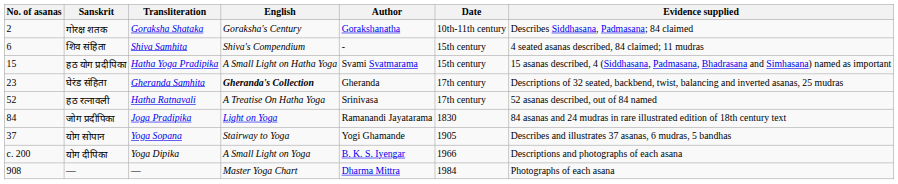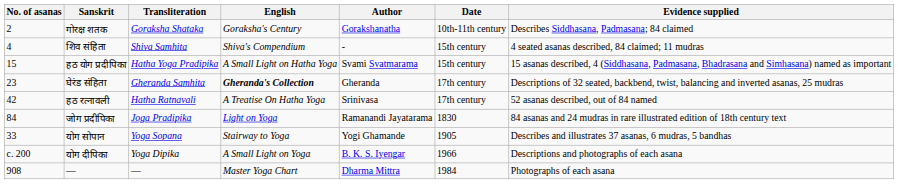 <table class="wikitable">
 <tr>
 <th>No. of asanas</th>
 <th>Sanskrit</th>
 <th>Transliteration</th>
 <th>English</th>
 <th>Author</th>
 <th>Date</th>
 <th>Evidence supplied</th>
 </tr>
 <tr>
 <td>2</td>
 <td>गोरक्ष शतक</td>
 <td><em><a href='#'>Goraksha Shataka</a></em></td>
 <td><em>Goraksha's Century</em></td>
 <td><a href='#'>Gorakshanatha</a></td>
 <td>10th-11th century</td>
 <td>Describes <a href='#'>Siddhasana</a>, <a href='#'>Padmasana</a>; 84 claimed</td>
 </tr>
 <tr>
-<td>6</td>
+<td>4</td>
 <td>शिव संहिता</td>
 <td><em><a href='#'>Shiva Samhita</a></em></td>
 <td><em>Shiva's Compendium</em></td>
 <td>-</td>
 <td>15th century</td>
 <td>4 seated asanas described, 84 claimed; 11 mudras</td>
 </tr>
 <tr>
 <td>15</td>
 <td>हठ योग प्रदीपिका</td>
 <td><em><a href='#'>Hatha Yoga Pradipika</a></em></td>
 <td><em>A Small Light on Hatha Yoga</em></td>
 <td>Svami <a href='#'>Svatmarama</a></td>
 <td>15th century</td>
 <td>15 asanas described, 4 (<a href='#'>Siddhasana</a>, <a href='#'>Padmasana</a>, <a href='#'>Bhadrasana</a> and <a href='#'>Simhasana</a>) named as important</td>
 </tr>
 <tr>
 <td>23</td>
 <td>घेरंड संहिता</td>
 <td><em><a href='#'>Gheranda Samhita</a></em></td>
 <td><strong><em>Gheranda's Collection</em></strong></td>
 <td>Gheranda</td>
 <td>17th century</td>
 <td>Descriptions of 32 seated, backbend, twist, balancing and inverted asanas, 25 mudras</td>
 </tr>
 <tr>
-<td>52</td>
+<td>42</td>
 <td>हठ रत्नावली</td>
 <td><em><a href='#'>Hatha Ratnavali</a></em></td>
 <td><em>A Treatise On Hatha Yoga</em></td>
 <td>Srinivasa</td>
 <td>17th century</td>
 <td>52 asanas described, out of 84 named</td>
 </tr>
 <tr>
 <td>84</td>
 <td>जोग प्रदीपिका</td>
 <td><em><a href='#'>Joga Pradipika</a></em></td>
 <td><em><a href='#'>Light on Yoga</a></em></td>
 <td>Ramanandi Jayatarama</td>
 <td>1830</td>
 <td>84 asanas and 24 mudras in rare illustrated edition of 18th century text</td>
 </tr>
 <tr>
-<td>37</td>
+<td>33</td>
 <td>योग सोपान</td>
 <td><em><a href='#'>Yoga Sopana</a></em></td>
 <td><em>Stairway to Yoga</em></td>
 <td>Yogi Ghamande</td>
 <td>1905</td>
 <td>Describes and illustrates 37 asanas, 6 mudras, 5 bandhas</td>
 </tr>
 <tr>
 <td>c. 200</td>
 <td>योग दीपिका</td>
 <td><em>Yoga Dipika</em></td>
 <td><em>A Small Light on Yoga</em></td>
 <td><a href='#'>B. K. S. Iyengar</a></td>
 <td>1966</td>
 <td>Descriptions and photographs of each asana</td>
 </tr>
 <tr>
 <td>908</td>
 <td>—</td>
 <td>—</td>
 <td><em>Master Yoga Chart</em></td>
 <td><a href='#'>Dharma Mittra</a></td>
 <td>1984</td>
 <td>Photographs of each asana</td>
 </tr>
 </table>
